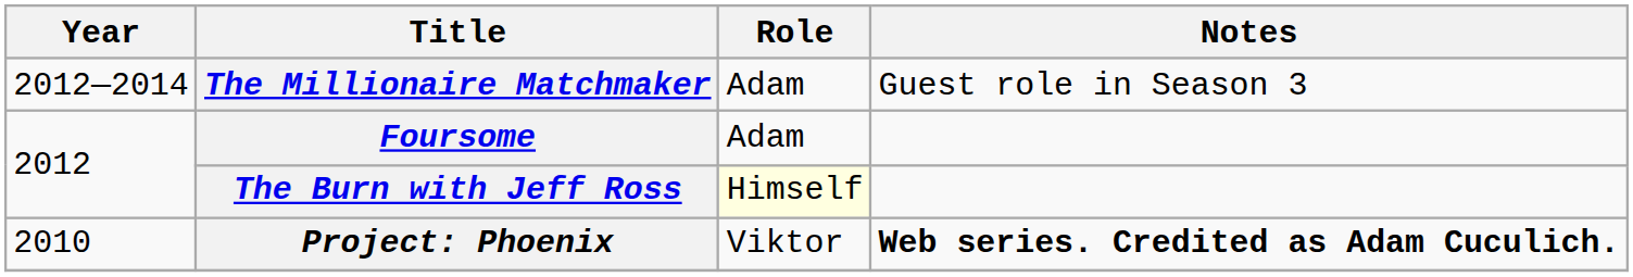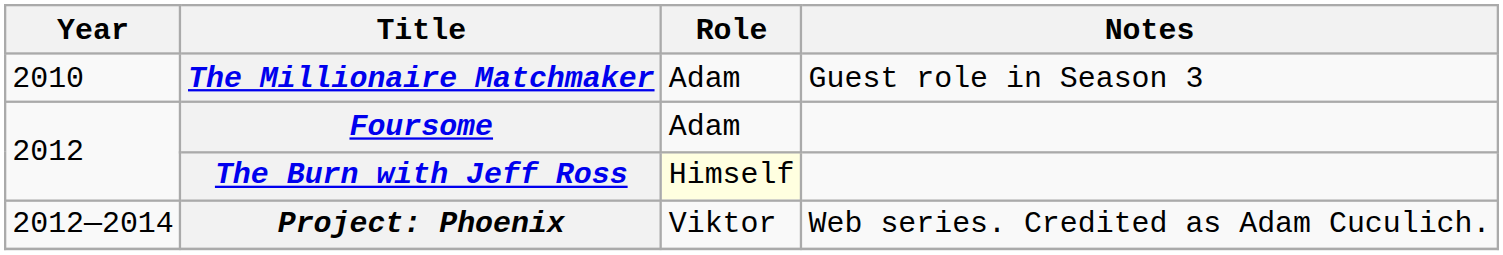 <table class="wikitable plainrowheaders sortable">
 <tr>
 <th scope="col">Year</th>
 <th scope="col">Title</th>
 <th scope="col">Role</th>
 <th scope="col" class="unsortable">Notes</th>
 </tr>
 <tr>
-<td rowspan="1">2012—2014</td>
+<td rowspan="1">2010</td>
 <th><em><a href='#'>The Millionaire Matchmaker</a></em></th>
 <td>Adam</td>
 <td>Guest role in Season 3</td>
 </tr>
 <tr>
 <td rowspan="2">2012</td>
 <th><em><a href='#'>Foursome</a></em></th>
 <td>Adam</td>
 <td></td>
 </tr>
 <tr>
 <th><em><a href='#'>The Burn with Jeff Ross</a></em></th>
 <td style="background: lightyellow;">Himself</td>
 <td></td>
 </tr>
 <tr>
-<td rowspan="1">2010</td>
+<td rowspan="1">2012—2014</td>
 <th><em>Project: Phoenix</em></th>
 <td>Viktor</td>
-<td><strong>Web series. Credited as Adam Cuculich.</strong></td>
+<td>Web series. Credited as Adam Cuculich.</td>
 </tr>
 <tr>
 </tr>
 </table>
